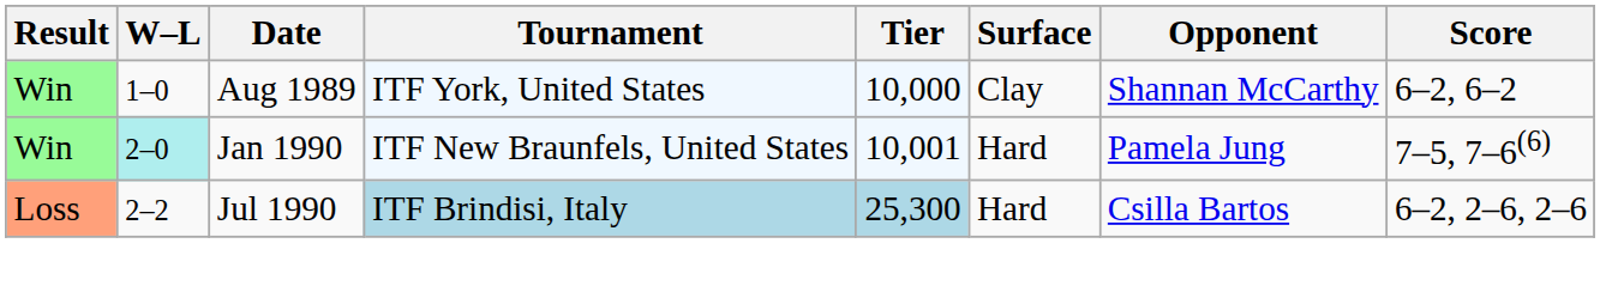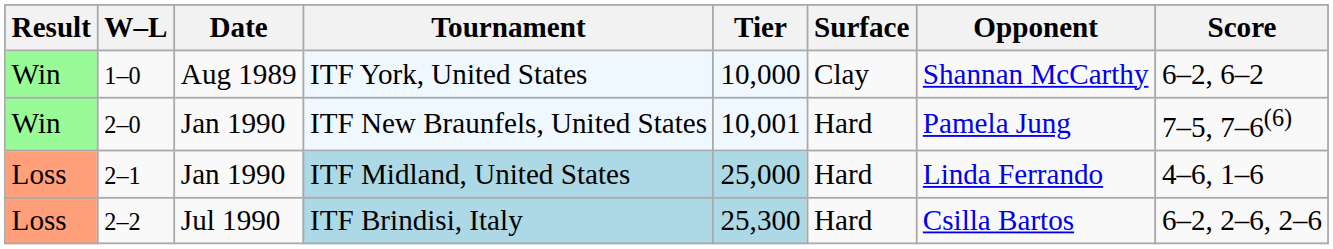 <table class="wikitable sortable">
 <tr>
 <th>Result</th>
 <th class=unsortable>W–L</th>
 <th>Date</th>
 <th>Tournament</th>
 <th>Tier</th>
 <th>Surface</th>
 <th>Opponent</th>
 <th class=unsortable>Score</th>
 </tr>
 <tr>
 <td style="background:#98fb98;">Win</td>
 <td><small>1–0</small></td>
 <td>Aug 1989</td>
 <td style="background:#f0f8ff;">ITF York, United States</td>
 <td style="background:#f0f8ff;">10,000</td>
 <td>Clay</td>
 <td> <a href='#'>Shannan McCarthy</a></td>
 <td>6–2, 6–2</td>
 </tr>
 <tr>
 <td style="background:#98fb98;">Win</td>
-<td style="background: paleturquoise;"><small>2–0</small></td>
+<td><small>2–0</small></td>
 <td>Jan 1990</td>
 <td style="background:#f0f8ff;">ITF New Braunfels, United States</td>
 <td style="background:#f0f8ff;">10,001</td>
 <td>Hard</td>
 <td> <a href='#'>Pamela Jung</a></td>
 <td>7–5, 7–6<sup>(6)</sup></td>
+</tr>
+<tr>
+<td style="background:#ffa07a;">Loss</td>
+<td><small>2–1</small></td>
+<td>Jan 1990</td>
+<td style="background:lightblue;">ITF Midland, United States</td>
+<td style="background:lightblue;">25,000</td>
+<td>Hard</td>
+<td> <a href='#'>Linda Ferrando</a></td>
+<td>4–6, 1–6</td>
 </tr>
 <tr>
 <td style="background:#ffa07a;">Loss</td>
 <td><small>2–2</small></td>
 <td>Jul 1990</td>
 <td style="background:lightblue;">ITF Brindisi, Italy</td>
 <td style="background:lightblue;">25,300</td>
 <td>Hard</td>
 <td> <a href='#'>Csilla Bartos</a></td>
 <td>6–2, 2–6, 2–6</td>
 </tr>
 </table>
